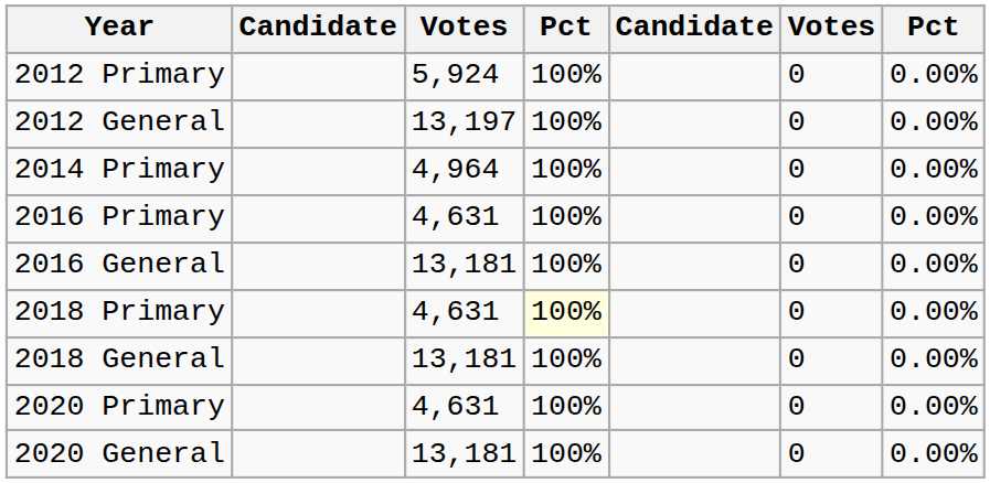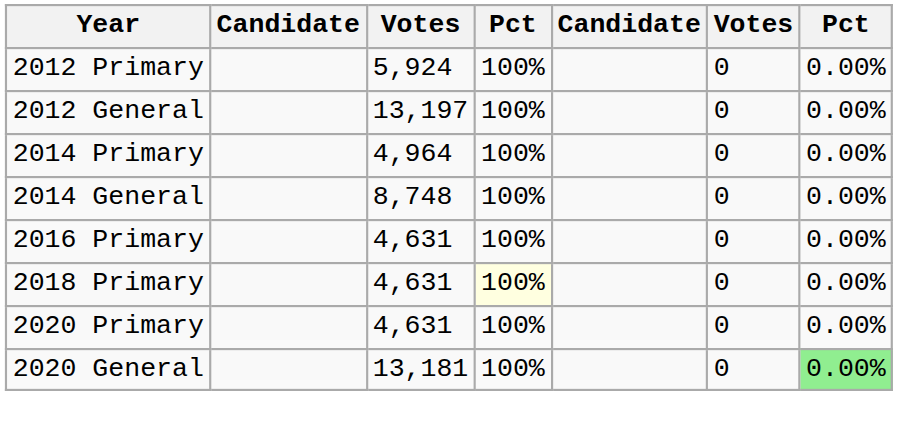 <table class="wikitable" style="margin:0.5em ; font-size:95%">
 <tr>
 <th>Year</th>
 <th>Candidate</th>
 <th>Votes</th>
 <th>Pct</th>
 <th>Candidate</th>
 <th>Votes</th>
 <th>Pct</th>
 </tr>
 <tr>
 <td>2012 Primary</td>
 <td></td>
 <td>5,924</td>
 <td>100%</td>
 <td></td>
 <td>0</td>
 <td>0.00%</td>
 </tr>
 <tr>
 <td>2012 General</td>
 <td></td>
 <td>13,197</td>
 <td>100%</td>
 <td></td>
 <td>0</td>
 <td>0.00%</td>
 </tr>
 <tr>
 <td>2014 Primary</td>
 <td></td>
 <td>4,964</td>
 <td>100%</td>
 <td></td>
 <td>0</td>
 <td>0.00%</td>
 </tr>
 <tr>
-<td>2016 Primary</td>
+<td>2014 General</td>
 <td></td>
-<td>4,631</td>
+<td>8,748</td>
 <td>100%</td>
 <td></td>
 <td>0</td>
 <td>0.00%</td>
 </tr>
 <tr>
-<td>2016 General</td>
+<td>2016 Primary</td>
 <td></td>
-<td>13,181</td>
+<td>4,631</td>
 <td>100%</td>
 <td></td>
 <td>0</td>
 <td>0.00%</td>
 </tr>
 <tr>
 <td>2018 Primary</td>
 <td></td>
 <td>4,631</td>
 <td style="background: lightyellow;">100%</td>
-<td></td>
-<td>0</td>
-<td>0.00%</td>
-</tr>
-<tr>
-<td>2018 General</td>
-<td></td>
-<td>13,181</td>
-<td>100%</td>
 <td></td>
 <td>0</td>
 <td>0.00%</td>
 </tr>
 <tr>
 <td>2020 Primary</td>
 <td></td>
 <td>4,631</td>
 <td>100%</td>
 <td></td>
 <td>0</td>
 <td>0.00%</td>
 </tr>
 <tr>
 <td>2020 General</td>
 <td></td>
 <td>13,181</td>
 <td>100%</td>
 <td></td>
 <td>0</td>
-<td>0.00%</td>
+<td style="background: lightgreen;">0.00%</td>
 </tr>
 </table>
